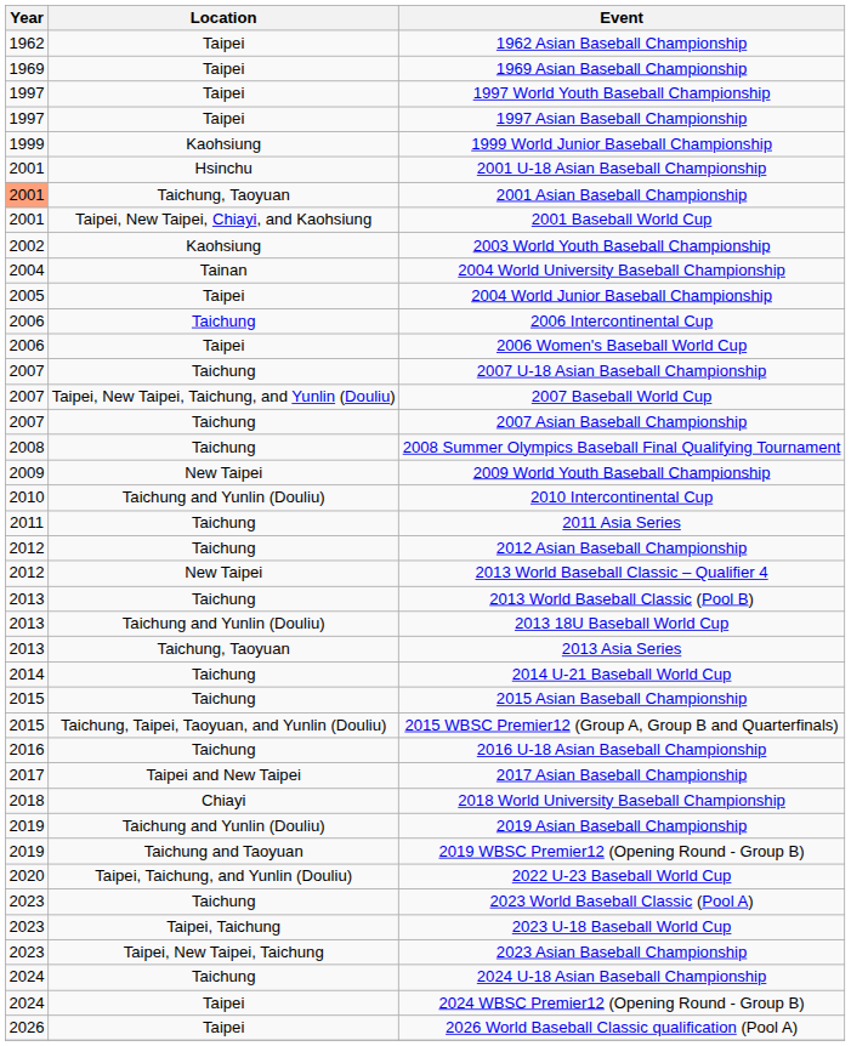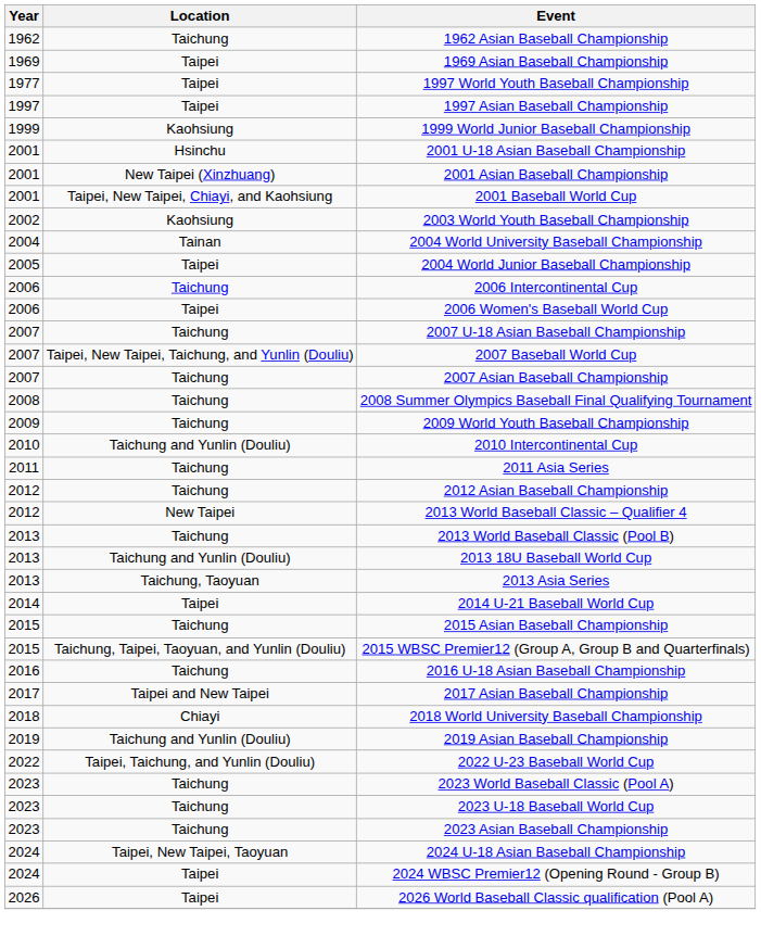 <table class="wikitable sortable" style="text-align:center">
 <tr>
 <th>Year</th>
 <th>Location</th>
 <th>Event</th>
 </tr>
 <tr>
 <td>1962</td>
-<td>Taipei</td>
+<td>Taichung</td>
 <td><a href='#'>1962 Asian Baseball Championship</a></td>
 </tr>
 <tr>
 <td>1969</td>
 <td>Taipei</td>
 <td><a href='#'>1969 Asian Baseball Championship</a></td>
 </tr>
 <tr>
-<td>1997</td>
+<td>1977</td>
 <td>Taipei</td>
 <td><a href='#'>1997 World Youth Baseball Championship</a></td>
 </tr>
 <tr>
 <td>1997</td>
 <td>Taipei</td>
 <td><a href='#'>1997 Asian Baseball Championship</a></td>
 </tr>
 <tr>
 <td>1999</td>
 <td>Kaohsiung</td>
 <td><a href='#'>1999 World Junior Baseball Championship</a></td>
 </tr>
 <tr>
 <td>2001</td>
 <td>Hsinchu</td>
 <td><a href='#'>2001 U-18 Asian Baseball Championship</a></td>
 </tr>
 <tr>
-<td style="background: lightsalmon;">2001</td>
-<td>Taichung, Taoyuan</td>
+<td>2001</td>
+<td>New Taipei (<a href='#'>Xinzhuang</a>)</td>
 <td><a href='#'>2001 Asian Baseball Championship</a></td>
 </tr>
 <tr>
 <td>2001</td>
 <td>Taipei, New Taipei, <a href='#'>Chiayi</a>, and Kaohsiung</td>
 <td><a href='#'>2001 Baseball World Cup</a></td>
 </tr>
 <tr>
 <td>2002</td>
 <td>Kaohsiung</td>
 <td><a href='#'>2003 World Youth Baseball Championship</a></td>
 </tr>
 <tr>
 <td>2004</td>
 <td>Tainan</td>
 <td><a href='#'>2004 World University Baseball Championship</a></td>
 </tr>
 <tr>
 <td>2005</td>
 <td>Taipei</td>
 <td><a href='#'>2004 World Junior Baseball Championship</a></td>
 </tr>
 <tr>
 <td>2006</td>
 <td><a href='#'>Taichung</a></td>
 <td><a href='#'>2006 Intercontinental Cup</a></td>
 </tr>
 <tr>
 <td>2006</td>
 <td>Taipei</td>
 <td><a href='#'>2006 Women's Baseball World Cup</a></td>
 </tr>
 <tr>
 <td>2007</td>
 <td>Taichung</td>
 <td><a href='#'>2007 U-18 Asian Baseball Championship</a></td>
 </tr>
 <tr>
 <td>2007</td>
 <td>Taipei, New Taipei, Taichung, and <a href='#'>Yunlin</a> (<a href='#'>Douliu</a>)</td>
 <td><a href='#'>2007 Baseball World Cup</a></td>
 </tr>
 <tr>
 <td>2007</td>
 <td>Taichung</td>
 <td><a href='#'>2007 Asian Baseball Championship</a></td>
 </tr>
 <tr>
 <td>2008</td>
 <td>Taichung</td>
 <td><a href='#'>2008 Summer Olympics Baseball Final Qualifying Tournament</a></td>
 </tr>
 <tr>
 <td>2009</td>
-<td>New Taipei</td>
+<td>Taichung</td>
 <td><a href='#'>2009 World Youth Baseball Championship</a></td>
 </tr>
 <tr>
 <td>2010</td>
 <td>Taichung and Yunlin (Douliu)</td>
 <td><a href='#'>2010 Intercontinental Cup</a></td>
 </tr>
 <tr>
 <td>2011</td>
 <td>Taichung</td>
 <td><a href='#'>2011 Asia Series</a></td>
 </tr>
 <tr>
 <td>2012</td>
 <td>Taichung</td>
 <td><a href='#'>2012 Asian Baseball Championship</a></td>
 </tr>
 <tr>
 <td>2012</td>
 <td>New Taipei</td>
 <td><a href='#'>2013 World Baseball Classic – Qualifier 4</a></td>
 </tr>
 <tr>
 <td>2013</td>
 <td>Taichung</td>
 <td><a href='#'>2013 World Baseball Classic</a> (<a href='#'>Pool B</a>)</td>
 </tr>
 <tr>
 <td>2013</td>
 <td>Taichung and Yunlin (Douliu)</td>
 <td><a href='#'>2013 18U Baseball World Cup</a></td>
 </tr>
 <tr>
 <td>2013</td>
 <td>Taichung, Taoyuan</td>
 <td><a href='#'>2013 Asia Series</a></td>
 </tr>
 <tr>
 <td>2014</td>
-<td>Taichung</td>
+<td>Taipei</td>
 <td><a href='#'>2014 U-21 Baseball World Cup</a></td>
 </tr>
 <tr>
 <td>2015</td>
 <td>Taichung</td>
 <td><a href='#'>2015 Asian Baseball Championship</a></td>
 </tr>
 <tr>
 <td>2015</td>
 <td>Taichung, Taipei, Taoyuan, and Yunlin (Douliu)</td>
 <td><a href='#'>2015 WBSC Premier12</a> (Group A, Group B and Quarterfinals)</td>
 </tr>
 <tr>
 <td>2016</td>
 <td>Taichung</td>
 <td><a href='#'>2016 U-18 Asian Baseball Championship</a></td>
 </tr>
 <tr>
 <td>2017</td>
 <td>Taipei and New Taipei</td>
 <td><a href='#'>2017 Asian Baseball Championship</a></td>
 </tr>
 <tr>
 <td>2018</td>
 <td>Chiayi</td>
 <td><a href='#'>2018 World University Baseball Championship</a></td>
 </tr>
 <tr>
 <td>2019</td>
 <td>Taichung and Yunlin (Douliu)</td>
 <td><a href='#'>2019 Asian Baseball Championship</a></td>
 </tr>
 <tr>
-<td>2019</td>
-<td>Taichung and Taoyuan</td>
-<td><a href='#'>2019 WBSC Premier12</a> (Opening Round - Group B)</td>
-</tr>
-<tr>
-<td>2020</td>
+<td>2022</td>
 <td>Taipei, Taichung, and Yunlin (Douliu)</td>
 <td><a href='#'>2022 U-23 Baseball World Cup</a></td>
 </tr>
 <tr>
 <td>2023</td>
 <td>Taichung</td>
 <td><a href='#'>2023 World Baseball Classic</a> (<a href='#'>Pool A</a>)</td>
 </tr>
 <tr>
 <td>2023</td>
-<td>Taipei, Taichung</td>
+<td>Taichung</td>
 <td><a href='#'>2023 U-18 Baseball World Cup</a></td>
 </tr>
 <tr>
 <td>2023</td>
-<td>Taipei, New Taipei, Taichung</td>
+<td>Taichung</td>
 <td><a href='#'>2023 Asian Baseball Championship</a></td>
 </tr>
 <tr>
 <td>2024</td>
-<td>Taichung</td>
+<td>Taipei, New Taipei, Taoyuan</td>
 <td><a href='#'>2024 U-18 Asian Baseball Championship</a></td>
 </tr>
 <tr>
 <td>2024</td>
 <td>Taipei</td>
 <td><a href='#'>2024 WBSC Premier12</a> (Opening Round - Group B)</td>
 </tr>
 <tr>
 <td>2026</td>
 <td>Taipei</td>
 <td><a href='#'>2026 World Baseball Classic qualification</a> (Pool A)</td>
 </tr>
 <tr>
 </tr>
 </table>
